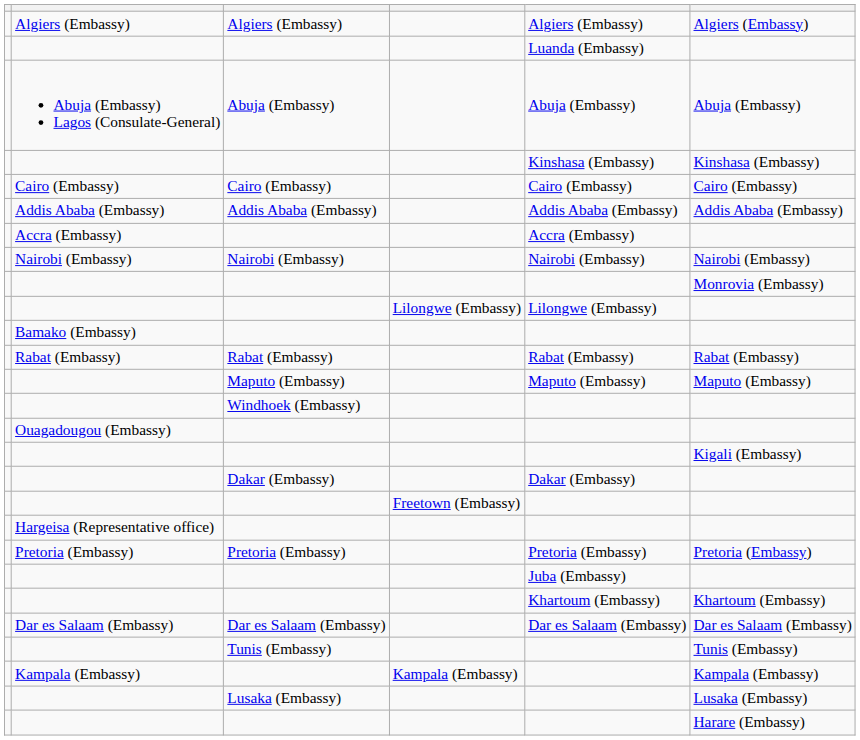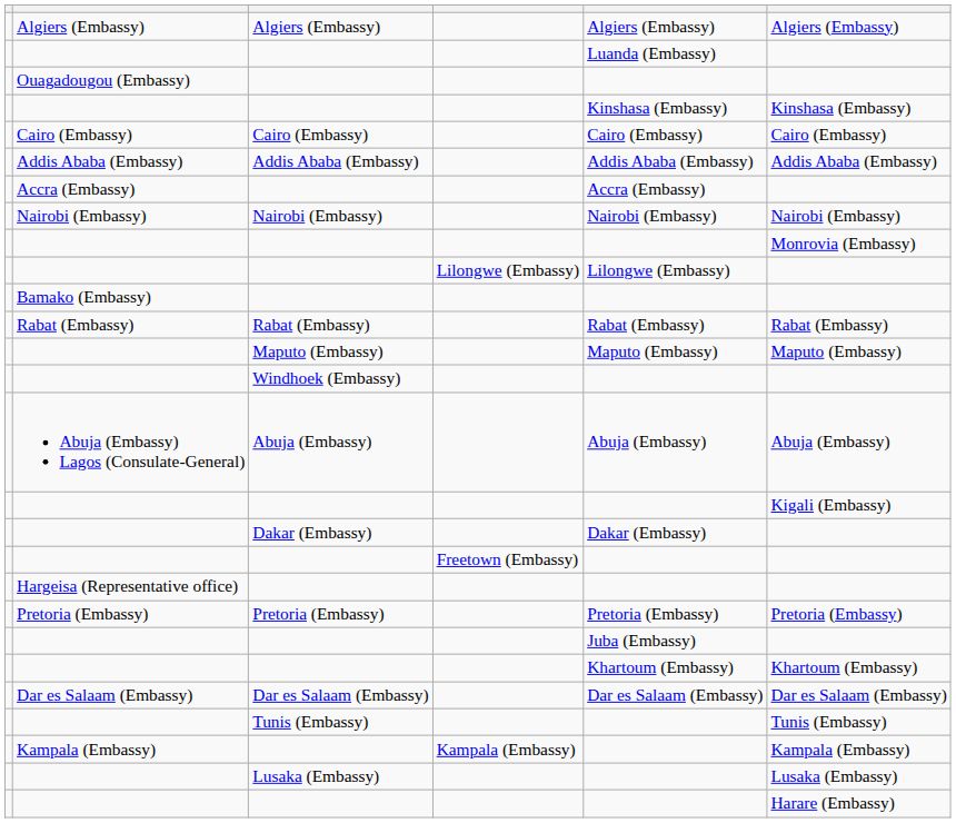 <table class="wikitable">
 <tr>
 <th></th>
 <th></th>
 <th></th>
 <th></th>
 <th></th>
 <th></th>
 </tr>
 <tr>
 <td></td>
 <td><a href='#'>Algiers</a> (Embassy)</td>
 <td><a href='#'>Algiers</a> (Embassy)</td>
 <td></td>
 <td><a href='#'>Algiers</a> (Embassy)</td>
 <td><a href='#'>Algiers</a> (<a href='#'>Embassy</a>)</td>
 </tr>
 <tr>
 <td></td>
 <td></td>
 <td></td>
 <td></td>
 <td><a href='#'>Luanda</a> (Embassy)</td>
 <td></td>
 </tr>
 <tr>
 <td></td>
-<td><br><ul><li><a href='#'>Abuja</a> (Embassy)</li><li><a href='#'>Lagos</a> (Consulate-General)</li></ul></td>
-<td><a href='#'>Abuja</a> (Embassy)</td>
+<td><a href='#'>Ouagadougou</a> (Embassy)</td>
 <td></td>
-<td><a href='#'>Abuja</a> (Embassy)</td>
-<td><a href='#'>Abuja</a> (Embassy)</td>
+<td></td>
+<td></td>
+<td></td>
 </tr>
 <tr>
 <td></td>
 <td></td>
 <td></td>
 <td></td>
 <td><a href='#'>Kinshasa</a> (Embassy)</td>
 <td><a href='#'>Kinshasa</a> (Embassy)</td>
 </tr>
 <tr>
 <td></td>
 <td><a href='#'>Cairo</a> (Embassy)</td>
 <td><a href='#'>Cairo</a> (Embassy)</td>
 <td></td>
 <td><a href='#'>Cairo</a> (Embassy)</td>
 <td><a href='#'>Cairo</a> (Embassy)</td>
 </tr>
 <tr>
 <td></td>
 <td><a href='#'>Addis Ababa</a> (Embassy)</td>
 <td><a href='#'>Addis Ababa</a> (Embassy)</td>
 <td></td>
 <td><a href='#'>Addis Ababa</a> (Embassy)</td>
 <td><a href='#'>Addis Ababa</a> (Embassy)</td>
 </tr>
 <tr>
 <td></td>
 <td><a href='#'>Accra</a> (Embassy)</td>
 <td></td>
 <td></td>
 <td><a href='#'>Accra</a> (Embassy)</td>
 <td></td>
 </tr>
 <tr>
 <td></td>
 <td><a href='#'>Nairobi</a> (Embassy)</td>
 <td><a href='#'>Nairobi</a> (Embassy)</td>
 <td></td>
 <td><a href='#'>Nairobi</a> (Embassy)</td>
 <td><a href='#'>Nairobi</a> (Embassy)</td>
 </tr>
 <tr>
 <td></td>
 <td></td>
 <td></td>
 <td></td>
 <td></td>
 <td><a href='#'>Monrovia</a> (Embassy)</td>
 </tr>
 <tr>
 <td></td>
 <td></td>
 <td></td>
 <td><a href='#'>Lilongwe</a> (Embassy)</td>
 <td><a href='#'>Lilongwe</a> (Embassy)</td>
 <td></td>
 </tr>
 <tr>
 <td></td>
 <td><a href='#'>Bamako</a> (Embassy)</td>
 <td></td>
 <td></td>
 <td></td>
 <td></td>
 </tr>
 <tr>
 <td></td>
 <td><a href='#'>Rabat</a> (Embassy)</td>
 <td><a href='#'>Rabat</a> (Embassy)</td>
 <td></td>
 <td><a href='#'>Rabat</a> (Embassy)</td>
 <td><a href='#'>Rabat</a> (Embassy)</td>
 </tr>
 <tr>
 <td></td>
 <td></td>
 <td><a href='#'>Maputo</a> (Embassy)</td>
 <td></td>
 <td><a href='#'>Maputo</a> (Embassy)</td>
 <td><a href='#'>Maputo</a> (Embassy)</td>
 </tr>
 <tr>
 <td></td>
 <td></td>
 <td><a href='#'>Windhoek</a> (Embassy)</td>
 <td></td>
 <td></td>
 <td></td>
 </tr>
 <tr>
 <td></td>
-<td><a href='#'>Ouagadougou</a> (Embassy)</td>
+<td><br><ul><li><a href='#'>Abuja</a> (Embassy)</li><li><a href='#'>Lagos</a> (Consulate-General)</li></ul></td>
+<td><a href='#'>Abuja</a> (Embassy)</td>
 <td></td>
-<td></td>
-<td></td>
-<td></td>
+<td><a href='#'>Abuja</a> (Embassy)</td>
+<td><a href='#'>Abuja</a> (Embassy)</td>
 </tr>
 <tr>
 <td></td>
 <td></td>
 <td></td>
 <td></td>
 <td></td>
 <td><a href='#'>Kigali</a> (Embassy)</td>
 </tr>
 <tr>
 <td></td>
 <td></td>
 <td><a href='#'>Dakar</a> (Embassy)</td>
 <td></td>
 <td><a href='#'>Dakar</a> (Embassy)</td>
 <td></td>
 </tr>
 <tr>
 <td></td>
 <td></td>
 <td></td>
 <td><a href='#'>Freetown</a> (Embassy)</td>
 <td></td>
 <td></td>
 </tr>
 <tr>
 <td></td>
 <td><a href='#'>Hargeisa</a> (Representative office)</td>
 <td></td>
 <td></td>
 <td></td>
 <td></td>
 </tr>
 <tr>
 <td></td>
 <td><a href='#'>Pretoria</a> (Embassy)</td>
 <td><a href='#'>Pretoria</a> (Embassy)</td>
 <td></td>
 <td><a href='#'>Pretoria</a> (Embassy)</td>
 <td><a href='#'>Pretoria</a> (<a href='#'>Embassy</a>)</td>
 </tr>
 <tr>
 <td></td>
 <td></td>
 <td></td>
 <td></td>
 <td><a href='#'>Juba</a> (Embassy)</td>
 <td></td>
 </tr>
 <tr>
 <td></td>
 <td></td>
 <td></td>
 <td></td>
 <td><a href='#'>Khartoum</a> (Embassy)</td>
 <td><a href='#'>Khartoum</a> (Embassy)</td>
 </tr>
 <tr>
 <td></td>
 <td><a href='#'>Dar es Salaam</a> (Embassy)</td>
 <td><a href='#'>Dar es Salaam</a> (Embassy)</td>
 <td></td>
 <td><a href='#'>Dar es Salaam</a> (Embassy)</td>
 <td><a href='#'>Dar es Salaam</a> (Embassy)</td>
 </tr>
 <tr>
 <td></td>
 <td></td>
 <td><a href='#'>Tunis</a> (Embassy)</td>
 <td></td>
 <td></td>
 <td><a href='#'>Tunis</a> (Embassy)</td>
 </tr>
 <tr>
 <td></td>
 <td><a href='#'>Kampala</a> (Embassy)</td>
 <td></td>
 <td><a href='#'>Kampala</a> (Embassy)</td>
 <td></td>
 <td><a href='#'>Kampala</a> (Embassy)</td>
 </tr>
 <tr>
 <td></td>
 <td></td>
 <td><a href='#'>Lusaka</a> (Embassy)</td>
 <td></td>
 <td></td>
 <td><a href='#'>Lusaka</a> (Embassy)</td>
 </tr>
 <tr>
 <td></td>
 <td></td>
 <td></td>
 <td></td>
 <td></td>
 <td><a href='#'>Harare</a> (Embassy)</td>
 </tr>
 </table>
